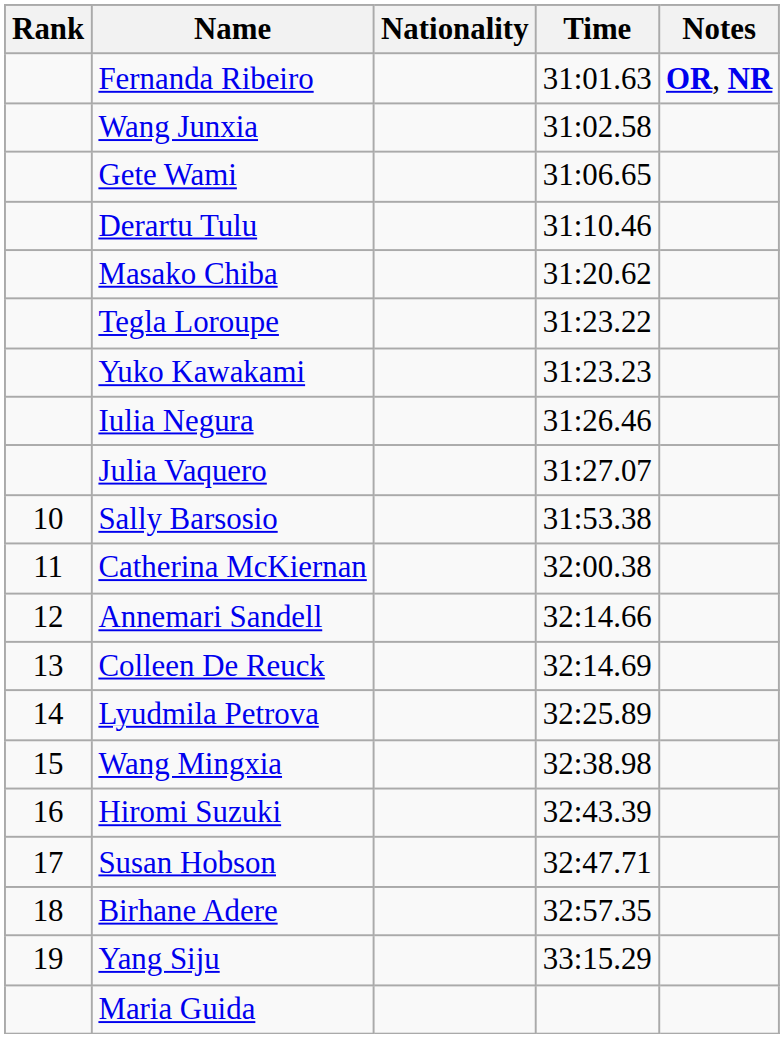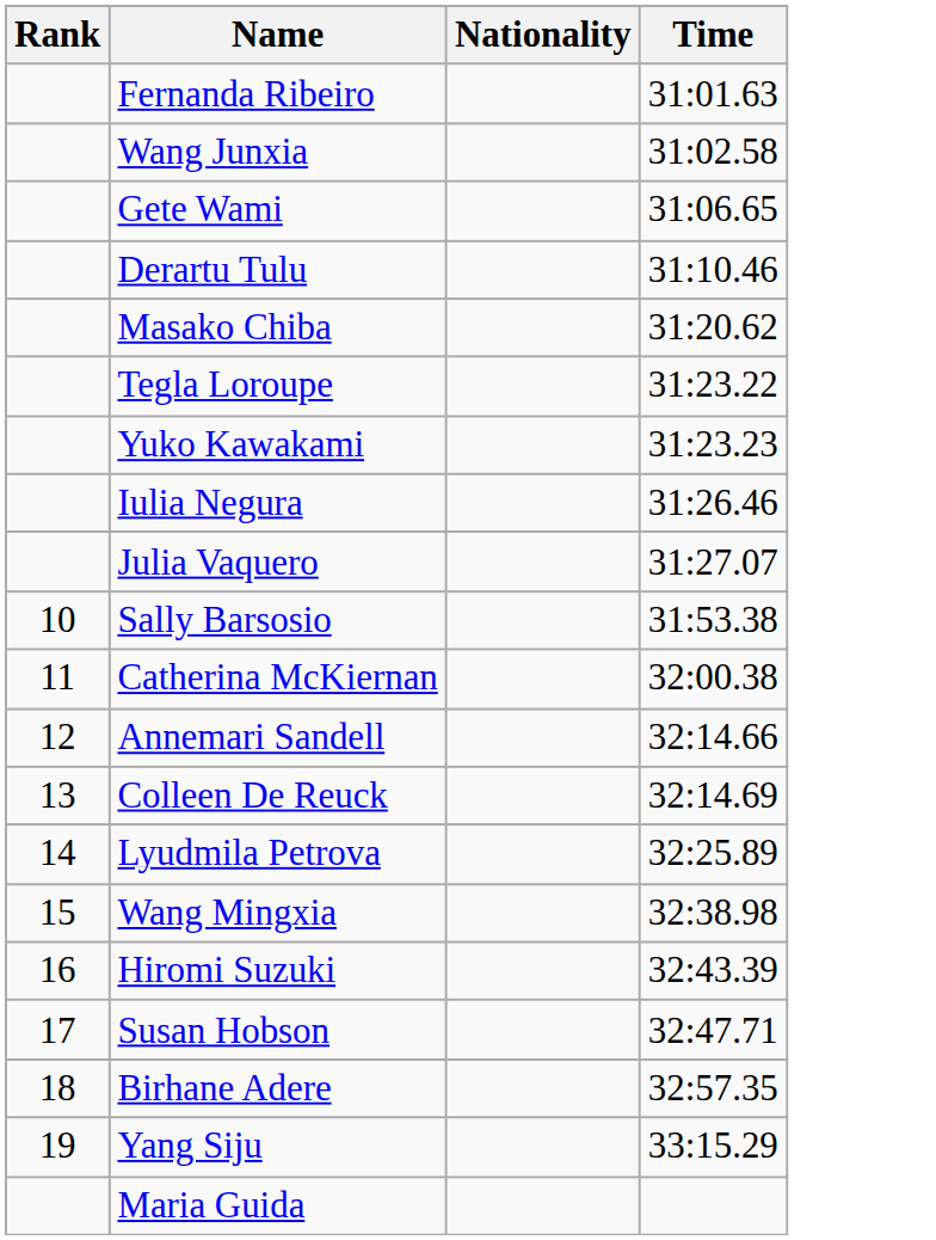 <table class="wikitable sortable" style="text-align:center">
 <tr>
 <th>Rank</th>
 <th>Name</th>
 <th>Nationality</th>
 <th>Time</th>
-<th>Notes</th>
 </tr>
 <tr>
 <td></td>
 <td align=left><a href='#'>Fernanda Ribeiro</a></td>
 <td align=left></td>
 <td>31:01.63</td>
-<td><strong><a href='#'>OR</a></strong>, <strong><a href='#'>NR</a></strong></td>
 </tr>
 <tr>
 <td></td>
 <td align=left><a href='#'>Wang Junxia</a></td>
 <td align=left></td>
 <td>31:02.58</td>
-<td></td>
 </tr>
 <tr>
 <td></td>
 <td align=left><a href='#'>Gete Wami</a></td>
 <td align=left></td>
 <td>31:06.65</td>
-<td></td>
 </tr>
 <tr>
 <td></td>
 <td align=left><a href='#'>Derartu Tulu</a></td>
 <td align=left></td>
 <td>31:10.46</td>
-<td></td>
 </tr>
 <tr>
 <td></td>
 <td align=left><a href='#'>Masako Chiba</a></td>
 <td align=left></td>
 <td>31:20.62</td>
-<td></td>
 </tr>
 <tr>
 <td></td>
 <td align=left><a href='#'>Tegla Loroupe</a></td>
 <td align=left></td>
 <td>31:23.22</td>
-<td></td>
 </tr>
 <tr>
 <td></td>
 <td align=left><a href='#'>Yuko Kawakami</a></td>
 <td align=left></td>
 <td>31:23.23</td>
-<td></td>
 </tr>
 <tr>
 <td></td>
 <td align=left><a href='#'>Iulia Negura</a></td>
 <td align=left></td>
 <td>31:26.46</td>
-<td></td>
 </tr>
 <tr>
 <td></td>
 <td align=left><a href='#'>Julia Vaquero</a></td>
 <td align=left></td>
 <td>31:27.07</td>
-<td></td>
 </tr>
 <tr>
 <td>10</td>
 <td align=left><a href='#'>Sally Barsosio</a></td>
 <td align=left></td>
 <td>31:53.38</td>
-<td></td>
 </tr>
 <tr>
 <td>11</td>
 <td align=left><a href='#'>Catherina McKiernan</a></td>
 <td align=left></td>
 <td>32:00.38</td>
-<td></td>
 </tr>
 <tr>
 <td>12</td>
 <td align=left><a href='#'>Annemari Sandell</a></td>
 <td align=left></td>
 <td>32:14.66</td>
-<td></td>
 </tr>
 <tr>
 <td>13</td>
 <td align=left><a href='#'>Colleen De Reuck</a></td>
 <td align=left></td>
 <td>32:14.69</td>
-<td></td>
 </tr>
 <tr>
 <td>14</td>
 <td align=left><a href='#'>Lyudmila Petrova</a></td>
 <td align=left></td>
 <td>32:25.89</td>
-<td></td>
 </tr>
 <tr>
 <td>15</td>
 <td align=left><a href='#'>Wang Mingxia</a></td>
 <td align=left></td>
 <td>32:38.98</td>
-<td></td>
 </tr>
 <tr>
 <td>16</td>
 <td align=left><a href='#'>Hiromi Suzuki</a></td>
 <td align=left></td>
 <td>32:43.39</td>
-<td></td>
 </tr>
 <tr>
 <td>17</td>
 <td align=left><a href='#'>Susan Hobson</a></td>
 <td align=left></td>
 <td>32:47.71</td>
-<td></td>
 </tr>
 <tr>
 <td>18</td>
 <td align=left><a href='#'>Birhane Adere</a></td>
 <td align=left></td>
 <td>32:57.35</td>
-<td></td>
 </tr>
 <tr>
 <td>19</td>
 <td align=left><a href='#'>Yang Siju</a></td>
 <td align=left></td>
 <td>33:15.29</td>
-<td></td>
 </tr>
 <tr>
 <td></td>
 <td align=left><a href='#'>Maria Guida</a></td>
 <td align=left></td>
 <td></td>
-<td></td>
 </tr>
 </table>
